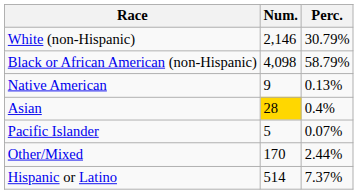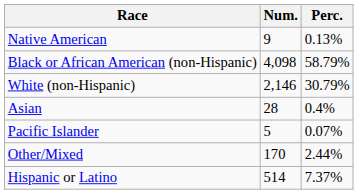 <table class="wikitable">
 <tr>
 <th>Race</th>
 <th>Num.</th>
 <th>Perc.</th>
 </tr>
 <tr>
-<td><a href='#'>White</a> (non-Hispanic)</td>
-<td>2,146</td>
-<td>30.79%</td>
+<td><a href='#'>Native American</a></td>
+<td>9</td>
+<td>0.13%</td>
 </tr>
 <tr>
 <td><a href='#'>Black or African American</a> (non-Hispanic)</td>
 <td>4,098</td>
 <td>58.79%</td>
 </tr>
 <tr>
-<td><a href='#'>Native American</a></td>
-<td>9</td>
-<td>0.13%</td>
+<td><a href='#'>White</a> (non-Hispanic)</td>
+<td>2,146</td>
+<td>30.79%</td>
 </tr>
 <tr>
 <td><a href='#'>Asian</a></td>
-<td style="background: gold;">28</td>
+<td>28</td>
 <td>0.4%</td>
 </tr>
 <tr>
 <td><a href='#'>Pacific Islander</a></td>
 <td>5</td>
 <td>0.07%</td>
 </tr>
 <tr>
 <td><a href='#'>Other/Mixed</a></td>
 <td>170</td>
 <td>2.44%</td>
 </tr>
 <tr>
 <td><a href='#'>Hispanic</a> or <a href='#'>Latino</a></td>
 <td>514</td>
 <td>7.37%</td>
 </tr>
 </table>
